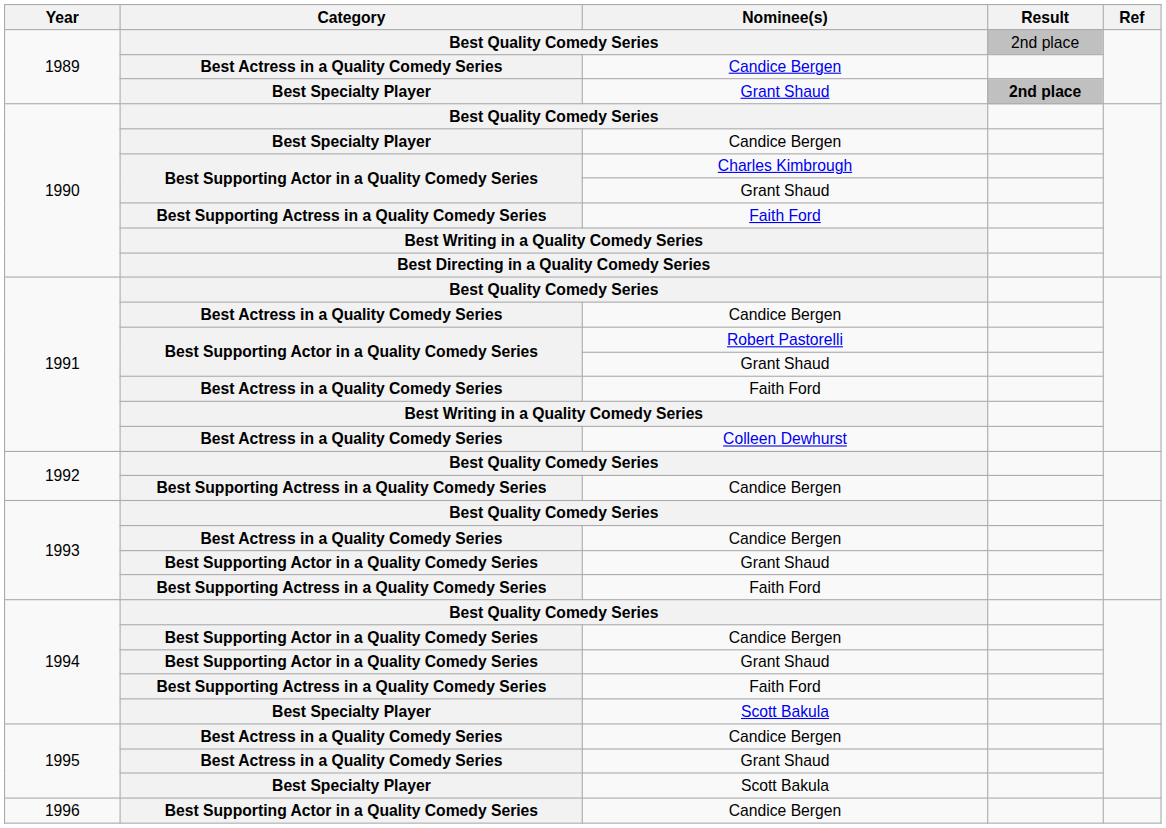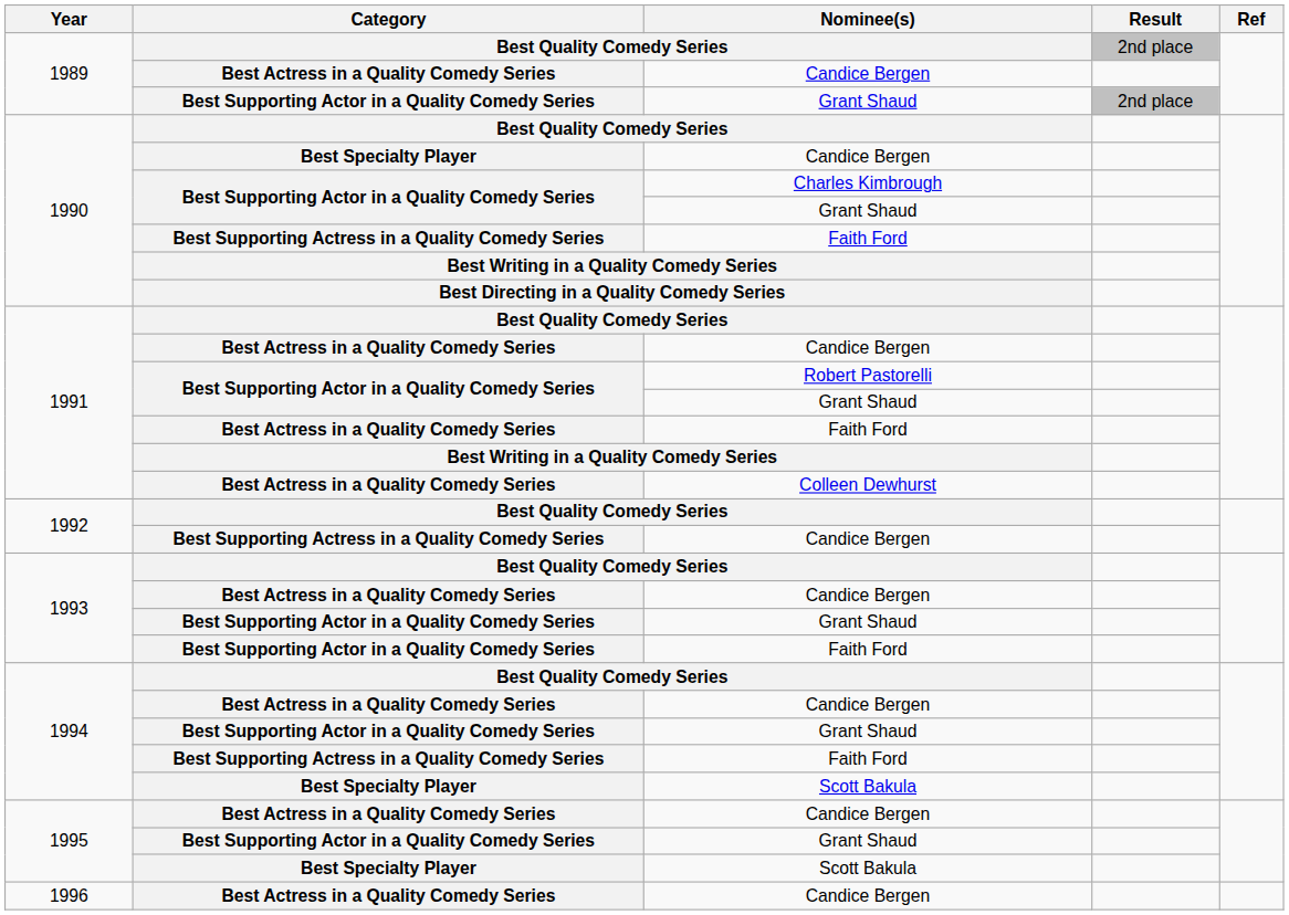 <table class="wikitable plainrowheaders" style="font-size: 90%; text-align:center" width=84%>
 <tr>
 <th scope="col" width="10%">Year</th>
 <th scope="col" width="40%">Category</th>
 <th scope="col" width="35%">Nominee(s)</th>
 <th scope="col" width="10%">Result</th>
 <th scope="col" width="5%">Ref</th>
 </tr>
 <tr>
 <td rowspan="3">1989</td>
 <th scope="row" style="text-align:center" colspan="2">Best Quality Comedy Series</th>
 <td align="center" style="background:silver">2nd place</td>
 <td rowspan="3"></td>
 </tr>
 <tr>
 <th scope="row" style="text-align:center">Best Actress in a Quality Comedy Series</th>
 <td><a href='#'>Candice Bergen</a></td>
 <td></td>
 </tr>
 <tr>
-<th scope="row" style="text-align:center">Best Specialty Player</th>
+<th scope="row" style="text-align:center">Best Supporting Actor in a Quality Comedy Series</th>
 <td><a href='#'>Grant Shaud</a></td>
-<td align="center" style="background:silver"><strong>2nd place</strong></td>
+<td align="center" style="background:silver">2nd place</td>
 </tr>
 <tr>
 <td rowspan="7">1990</td>
 <th scope="row" style="text-align:center" colspan="2">Best Quality Comedy Series</th>
 <td></td>
 <td rowspan="7"></td>
 </tr>
 <tr>
 <th scope="row" style="text-align:center">Best Specialty Player</th>
 <td>Candice Bergen</td>
 <td></td>
 </tr>
 <tr>
 <th scope="row" style="text-align:center" rowspan="2">Best Supporting Actor in a Quality Comedy Series</th>
 <td><a href='#'>Charles Kimbrough</a></td>
 <td></td>
 </tr>
 <tr>
 <td>Grant Shaud</td>
 <td></td>
 </tr>
 <tr>
 <th scope="row" style="text-align:center">Best Supporting Actress in a Quality Comedy Series</th>
 <td><a href='#'>Faith Ford</a></td>
 <td></td>
 </tr>
 <tr>
 <th scope="row" style="text-align:center" colspan="2">Best Writing in a Quality Comedy Series</th>
 <td></td>
 </tr>
 <tr>
 <th scope="row" style="text-align:center" colspan="2">Best Directing in a Quality Comedy Series</th>
 <td></td>
 </tr>
 <tr>
 <td rowspan="7">1991</td>
 <th scope="row" style="text-align:center" colspan="2">Best Quality Comedy Series</th>
 <td></td>
 <td rowspan="7"></td>
 </tr>
 <tr>
 <th scope="row" style="text-align:center">Best Actress in a Quality Comedy Series</th>
 <td>Candice Bergen</td>
 <td></td>
 </tr>
 <tr>
 <th scope="row" style="text-align:center" rowspan="2">Best Supporting Actor in a Quality Comedy Series</th>
 <td><a href='#'>Robert Pastorelli</a></td>
 <td></td>
 </tr>
 <tr>
 <td>Grant Shaud</td>
 <td></td>
 </tr>
 <tr>
 <th scope="row" style="text-align:center">Best Actress in a Quality Comedy Series</th>
 <td>Faith Ford</td>
 <td></td>
 </tr>
 <tr>
 <th scope="row" style="text-align:center" colspan="2">Best Writing in a Quality Comedy Series</th>
 <td></td>
 </tr>
 <tr>
 <th scope="row" style="text-align:center">Best Actress in a Quality Comedy Series</th>
 <td><a href='#'>Colleen Dewhurst</a></td>
 <td></td>
 </tr>
 <tr>
 <td rowspan="2">1992</td>
 <th scope="row" style="text-align:center" colspan="2">Best Quality Comedy Series</th>
 <td></td>
 <td rowspan="2"></td>
 </tr>
 <tr>
 <th scope="row" style="text-align:center">Best Supporting Actress in a Quality Comedy Series</th>
 <td>Candice Bergen</td>
 <td></td>
 </tr>
 <tr>
 <td rowspan="4">1993</td>
 <th scope="row" style="text-align:center" colspan="2">Best Quality Comedy Series</th>
 <td></td>
 <td rowspan="4"></td>
 </tr>
 <tr>
 <th scope="row" style="text-align:center">Best Actress in a Quality Comedy Series</th>
 <td>Candice Bergen</td>
 <td></td>
 </tr>
 <tr>
 <th scope="row" style="text-align:center">Best Supporting Actor in a Quality Comedy Series</th>
 <td>Grant Shaud</td>
 <td></td>
 </tr>
 <tr>
-<th scope="row" style="text-align:center">Best Supporting Actress in a Quality Comedy Series</th>
+<th scope="row" style="text-align:center">Best Supporting Actor in a Quality Comedy Series</th>
 <td>Faith Ford</td>
 <td></td>
 </tr>
 <tr>
 <td rowspan="5">1994</td>
 <th scope="row" style="text-align:center" colspan="2">Best Quality Comedy Series</th>
 <td></td>
 <td rowspan="5"></td>
 </tr>
 <tr>
-<th scope="row" style="text-align:center">Best Supporting Actor in a Quality Comedy Series</th>
+<th scope="row" style="text-align:center">Best Actress in a Quality Comedy Series</th>
 <td>Candice Bergen</td>
 <td></td>
 </tr>
 <tr>
 <th scope="row" style="text-align:center">Best Supporting Actor in a Quality Comedy Series</th>
 <td>Grant Shaud</td>
 <td></td>
 </tr>
 <tr>
 <th scope="row" style="text-align:center">Best Supporting Actress in a Quality Comedy Series</th>
 <td>Faith Ford</td>
 <td></td>
 </tr>
 <tr>
 <th scope="row" style="text-align:center">Best Specialty Player</th>
 <td><a href='#'>Scott Bakula</a></td>
 <td></td>
 </tr>
 <tr>
 <td rowspan="3">1995</td>
 <th scope="row" style="text-align:center">Best Actress in a Quality Comedy Series</th>
 <td>Candice Bergen</td>
 <td></td>
 <td rowspan="3"></td>
 </tr>
 <tr>
-<th scope="row" style="text-align:center">Best Actress in a Quality Comedy Series</th>
+<th scope="row" style="text-align:center">Best Supporting Actor in a Quality Comedy Series</th>
 <td>Grant Shaud</td>
 <td></td>
 </tr>
 <tr>
 <th scope="row" style="text-align:center">Best Specialty Player</th>
 <td>Scott Bakula</td>
 <td></td>
 </tr>
 <tr>
 <td>1996</td>
-<th scope="row" style="text-align:center">Best Supporting Actor in a Quality Comedy Series</th>
+<th scope="row" style="text-align:center">Best Actress in a Quality Comedy Series</th>
 <td>Candice Bergen</td>
 <td></td>
 <td></td>
 </tr>
 </table>
